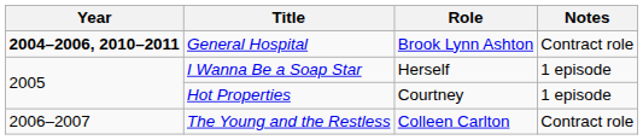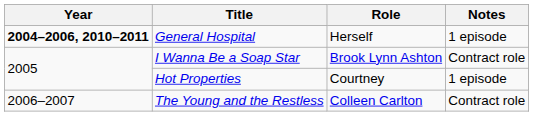 <table class="wikitable">
 <tr>
 <th>Year</th>
 <th>Title</th>
 <th>Role</th>
 <th>Notes</th>
 </tr>
 <tr>
 <td><strong>2004–2006, 2010–2011</strong></td>
 <td><em><a href='#'>General Hospital</a></em></td>
-<td><a href='#'>Brook Lynn Ashton</a></td>
-<td>Contract role</td>
+<td>Herself</td>
+<td>1 episode</td>
 </tr>
 <tr>
 <td rowspan="2">2005</td>
 <td><em><a href='#'>I Wanna Be a Soap Star</a></em></td>
-<td>Herself</td>
-<td>1 episode</td>
+<td><a href='#'>Brook Lynn Ashton</a></td>
+<td>Contract role</td>
 </tr>
 <tr>
 <td><em><a href='#'>Hot Properties</a></em></td>
 <td>Courtney</td>
 <td>1 episode</td>
 </tr>
 <tr>
 <td>2006–2007</td>
 <td><em><a href='#'>The Young and the Restless</a></em></td>
 <td><a href='#'>Colleen Carlton</a></td>
 <td>Contract role</td>
 </tr>
 </table>
